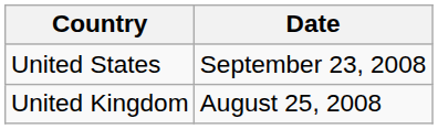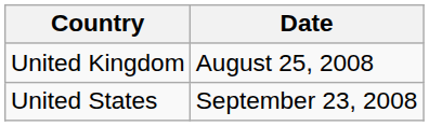 <table class="wikitable">
 <tr>
 <th>Country</th>
 <th>Date</th>
 </tr>
 <tr>
+<td>United Kingdom</td>
+<td>August 25, 2008</td>
+</tr>
+<tr>
 <td>United States</td>
 <td>September 23, 2008</td>
 </tr>
-<tr>
-<td>United Kingdom</td>
-<td>August 25, 2008</td>
-</tr>
 </table>
